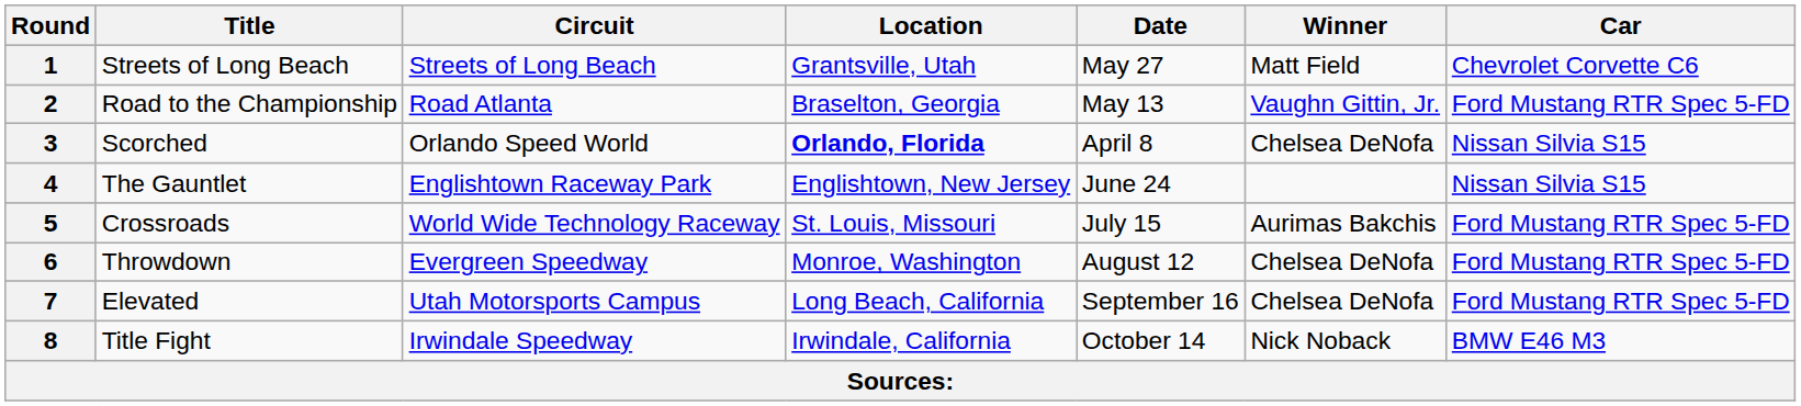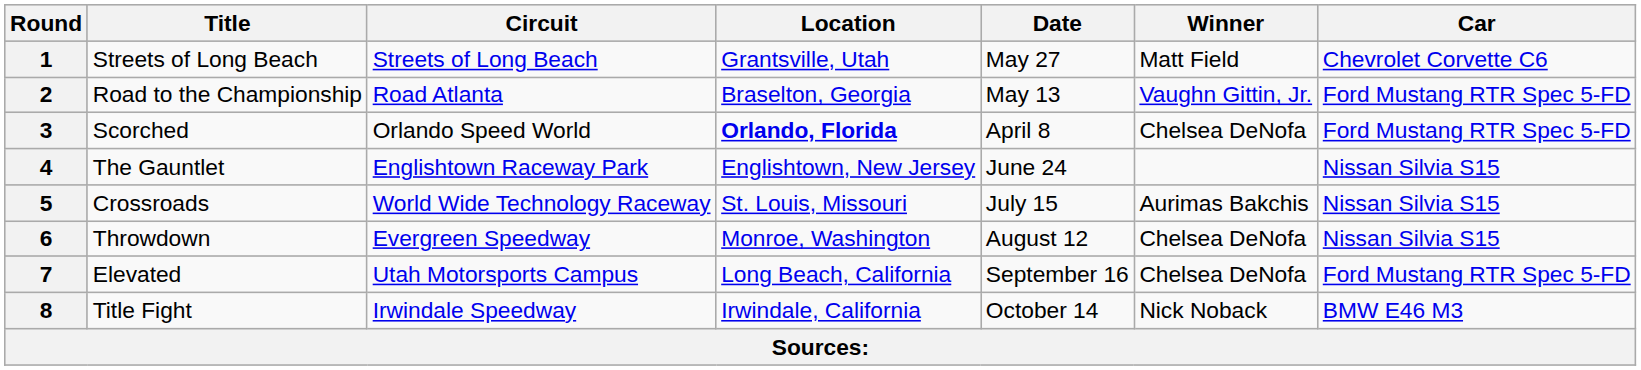 <table class="wikitable" style="font-size: 90%;">
 <tr>
 <th>Round</th>
 <th>Title</th>
 <th>Circuit</th>
 <th>Location</th>
 <th>Date</th>
 <th>Winner</th>
 <th>Car</th>
 </tr>
 <tr>
 <th>1</th>
 <td>Streets of Long Beach</td>
 <td><a href='#'>Streets of Long Beach</a></td>
 <td><a href='#'>Grantsville, Utah</a></td>
 <td>May 27</td>
 <td> Matt Field</td>
 <td><a href='#'>Chevrolet Corvette C6</a></td>
 </tr>
 <tr>
 <th>2</th>
 <td>Road to the Championship</td>
 <td><a href='#'>Road Atlanta</a></td>
 <td><a href='#'>Braselton, Georgia</a></td>
 <td>May 13</td>
 <td> <a href='#'>Vaughn Gittin, Jr.</a></td>
 <td><a href='#'>Ford Mustang RTR Spec 5-FD</a></td>
 </tr>
 <tr>
 <th>3</th>
 <td>Scorched</td>
 <td>Orlando Speed World</td>
 <td><strong><a href='#'>Orlando, Florida</a></strong></td>
 <td>April 8</td>
 <td> Chelsea DeNofa</td>
-<td><a href='#'>Nissan Silvia S15</a></td>
+<td><a href='#'>Ford Mustang RTR Spec 5-FD</a></td>
 </tr>
 <tr>
 <th>4</th>
 <td>The Gauntlet</td>
 <td><a href='#'>Englishtown Raceway Park</a></td>
 <td><a href='#'>Englishtown, New Jersey</a></td>
 <td>June 24</td>
 <td> </td>
 <td><a href='#'>Nissan Silvia S15</a></td>
 </tr>
 <tr>
 <th>5</th>
 <td>Crossroads</td>
 <td><a href='#'>World Wide Technology Raceway</a></td>
 <td><a href='#'>St. Louis, Missouri</a></td>
 <td>July 15</td>
 <td> Aurimas Bakchis</td>
-<td><a href='#'>Ford Mustang RTR Spec 5-FD</a></td>
+<td><a href='#'>Nissan Silvia S15</a></td>
 </tr>
 <tr>
 <th>6</th>
 <td>Throwdown</td>
 <td><a href='#'>Evergreen Speedway</a></td>
 <td><a href='#'>Monroe, Washington</a></td>
 <td>August 12</td>
 <td> Chelsea DeNofa</td>
-<td><a href='#'>Ford Mustang RTR Spec 5-FD</a></td>
+<td><a href='#'>Nissan Silvia S15</a></td>
 </tr>
 <tr>
 <th>7</th>
 <td>Elevated</td>
 <td><a href='#'>Utah Motorsports Campus</a></td>
 <td><a href='#'>Long Beach, California</a></td>
 <td>September 16</td>
 <td> Chelsea DeNofa</td>
 <td><a href='#'>Ford Mustang RTR Spec 5-FD</a></td>
 </tr>
 <tr>
 <th>8</th>
 <td>Title Fight</td>
 <td><a href='#'>Irwindale Speedway</a></td>
 <td><a href='#'>Irwindale, California</a></td>
 <td>October 14</td>
 <td> Nick Noback</td>
 <td><a href='#'>BMW E46 M3</a></td>
 </tr>
 <tr>
 <th colspan=7>Sources:</th>
 </tr>
 </table>
